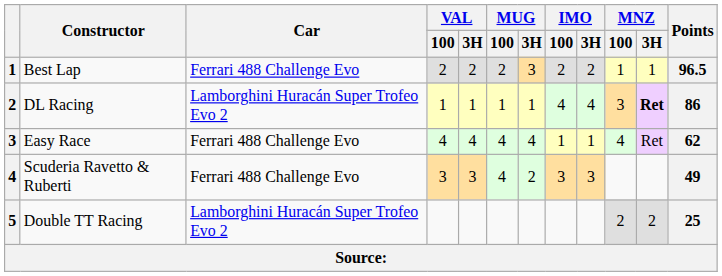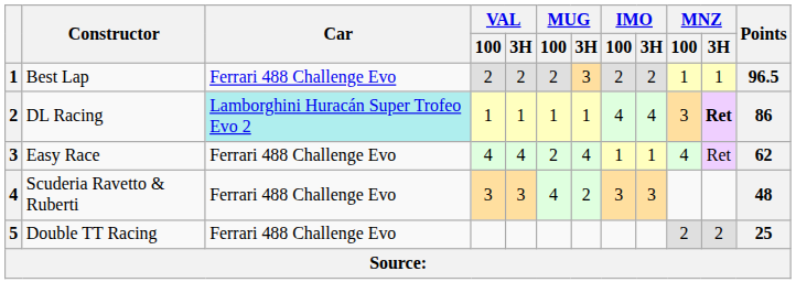 <table class="wikitable" style="font-size:85%; vertical-align:top; text-align:center">
 <tr>
 <th rowspan="2"></th>
 <th rowspan="2">Constructor</th>
 <th rowspan="2">Car</th>
 <th colspan="2"><a href='#'>VAL</a><br></th>
 <th colspan="2"><a href='#'>MUG</a><br></th>
 <th colspan="2"><a href='#'>IMO</a><br></th>
 <th colspan="2"><a href='#'>MNZ</a><br></th>
 <th rowspan="2">Points</th>
 </tr>
 <tr>
 <th>100</th>
 <th>3H</th>
 <th>100</th>
 <th>3H</th>
 <th>100</th>
 <th>3H</th>
 <th>100</th>
 <th>3H</th>
 </tr>
 <tr>
 <th>1</th>
 <td style="text-align:left"> Best Lap</td>
 <td style="text-align:left"><a href='#'>Ferrari 488 Challenge Evo</a></td>
 <td style="background:#DFDFDF">2</td>
 <td style="background:#DFDFDF">2</td>
 <td style="background:#DFDFDF">2</td>
 <td style="background:#FFDF9F">3</td>
 <td style="background:#DFDFDF">2</td>
 <td style="background:#DFDFDF">2</td>
 <td style="background:#FFFFBF">1</td>
 <td style="background:#FFFFBF">1</td>
 <th>96.5</th>
 </tr>
 <tr>
 <th>2</th>
 <td style="text-align:left"> DL Racing</td>
-<td style="text-align:left"><a href='#'>Lamborghini Huracán Super Trofeo Evo 2</a></td>
+<td style="background: paleturquoise; text-align:left"><a href='#'>Lamborghini Huracán Super Trofeo Evo 2</a></td>
 <td style="background:#FFFFBF">1</td>
 <td style="background:#FFFFBF">1</td>
 <td style="background:#FFFFBF">1</td>
 <td style="background:#FFFFBF">1</td>
 <td style="background:#DFFFDF">4</td>
 <td style="background:#DFFFDF">4</td>
 <td style="background:#FFDF9F">3</td>
 <td style="background:#EFCFFF"><strong>Ret</strong></td>
 <th>86</th>
 </tr>
 <tr>
 <th>3</th>
 <td style="text-align:left"> Easy Race</td>
 <td style="text-align:left">Ferrari 488 Challenge Evo</td>
 <td style="background:#DFFFDF">4</td>
 <td style="background:#DFFFDF">4</td>
-<td style="background:#DFFFDF">4</td>
+<td style="background:#DFFFDF">2</td>
 <td style="background:#DFFFDF">4</td>
 <td style="background:#FFFFBF">1</td>
 <td style="background:#FFFFBF">1</td>
 <td style="background:#DFFFDF">4</td>
 <td style="background:#EFCFFF">Ret</td>
 <th>62</th>
 </tr>
 <tr>
 <th>4</th>
 <td style="text-align:left"> Scuderia Ravetto & Ruberti</td>
 <td style="text-align:left">Ferrari 488 Challenge Evo</td>
 <td style="background:#FFDF9F">3</td>
 <td style="background:#FFDF9F">3</td>
 <td style="background:#DFFFDF">4</td>
 <td style="background:#DFFFDF">2</td>
 <td style="background:#FFDF9F">3</td>
 <td style="background:#FFDF9F">3</td>
 <td style="background:#"></td>
 <td style="background:#"></td>
-<th>49</th>
+<th>48</th>
 </tr>
 <tr>
 <th>5</th>
 <td style="text-align:left"> Double TT Racing</td>
-<td style="text-align:left"><a href='#'>Lamborghini Huracán Super Trofeo Evo 2</a></td>
+<td style="text-align:left">Ferrari 488 Challenge Evo</td>
 <td style="background:#"></td>
 <td style="background:#"></td>
 <td style="background:#"></td>
 <td style="background:#"></td>
 <td style="background:#"></td>
 <td style="background:#"></td>
 <td style="background:#DFDFDF">2</td>
 <td style="background:#DFDFDF">2</td>
 <th>25</th>
 </tr>
 <tr>
 <th colspan="12">Source:</th>
 </tr>
 </table>
